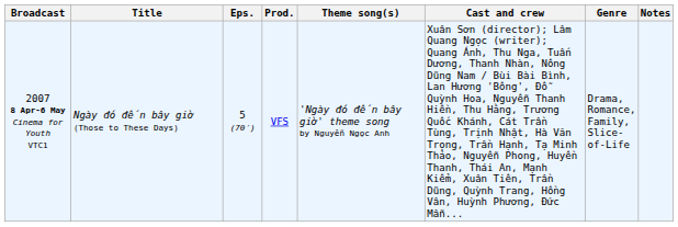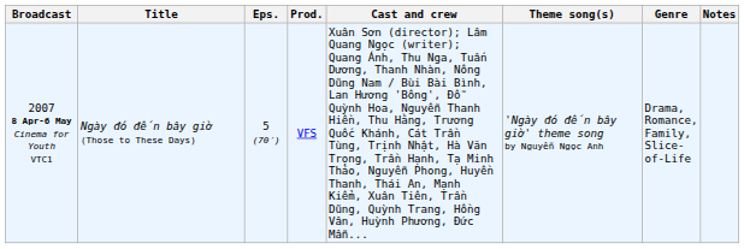 <table class="wikitable sortable">
 <tr>
 <th style="width:10%;">Broadcast</th>
 <th style="width:24%;">Title</th>
 <th style="width:6%;">Eps.</th>
 <th style="width:5%;">Prod.</th>
+<th style="width:25%;">Cast and crew</th>
 <th style="width:20%;">Theme song(s)</th>
-<th style="width:25%;">Cast and crew</th>
 <th style="width:5%;">Genre</th>
 <th style="width:5%;">Notes</th>
 </tr>
 <tr ---- bgcolor="#ebf5ff">
 <td style="text-align:center;">2007<br><small><strong>8 Apr-6 May</strong></small><br><small><em>Cinema for Youth</em><br>VTC1</small><br></td>
 <td><em>Ngày đó đến bây giờ</em> <br><small>(Those to These Days)</small></td>
 <td style="text-align:center;">5<br><small><em>(70′)</em></small></td>
 <td style="text-align:center;"><a href='#'>VFS</a></td>
+<td>Xuân Sơn (director); Lâm Quang Ngọc (writer); Quang Ánh, Thu Nga, Tuấn Dương, Thanh Nhàn, Nông Dũng Nam / Bùi Bài Bình, Lan Hương 'Bông', Đỗ Quỳnh Hoa, Nguyễn Thanh Hiền, Thu Hằng, Trương Quốc Khánh, Cát Trần Tùng, Trịnh Nhật, Hà Văn Trọng, Trần Hạnh, Tạ Minh Thảo, Nguyễn Phong, Huyền Thanh, Thái An, Mạnh Kiểm, Xuân Tiên, Trần Dũng, Quỳnh Trang, Hồng Vân, Huỳnh Phương, Đức Mẫn...</td>
 <td><em> 'Ngày đó đến bây giờ' theme song</em><br><small>by Nguyễn Ngọc Anh</small></td>
-<td>Xuân Sơn (director); Lâm Quang Ngọc (writer); Quang Ánh, Thu Nga, Tuấn Dương, Thanh Nhàn, Nông Dũng Nam / Bùi Bài Bình, Lan Hương 'Bông', Đỗ Quỳnh Hoa, Nguyễn Thanh Hiền, Thu Hằng, Trương Quốc Khánh, Cát Trần Tùng, Trịnh Nhật, Hà Văn Trọng, Trần Hạnh, Tạ Minh Thảo, Nguyễn Phong, Huyền Thanh, Thái An, Mạnh Kiểm, Xuân Tiên, Trần Dũng, Quỳnh Trang, Hồng Vân, Huỳnh Phương, Đức Mẫn...</td>
 <td>Drama, Romance, Family, Slice-of-Life</td>
 <td></td>
 </tr>
 </table>
